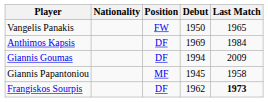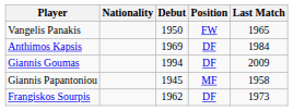 <table class="wikitable" style="text-align:center;margin-left:1em">
 <tr>
 <th>Player</th>
 <th>Nationality</th>
+<th>Debut</th>
 <th>Position</th>
-<th>Debut</th>
 <th>Last Match</th>
 </tr>
 <tr>
 <td style="text-align:left;">Vangelis Panakis</td>
 <td></td>
+<td>1950</td>
 <td><a href='#'>FW</a></td>
-<td>1950</td>
 <td>1965</td>
 </tr>
 <tr>
 <td style="text-align:left;"><a href='#'>Anthimos Kapsis</a></td>
 <td></td>
+<td>1969</td>
 <td><a href='#'>DF</a></td>
-<td>1969</td>
 <td>1984</td>
 </tr>
 <tr>
 <td style="text-align:left;"><a href='#'>Giannis Goumas</a></td>
 <td></td>
+<td>1994</td>
 <td><a href='#'>DF</a></td>
-<td>1994</td>
 <td>2009</td>
 </tr>
 <tr>
 <td style="text-align:left;">Giannis Papantoniou</td>
 <td></td>
+<td>1945</td>
 <td><a href='#'>MF</a></td>
-<td>1945</td>
 <td>1958</td>
 </tr>
 <tr>
 <td style="text-align:left;"><a href='#'>Frangiskos Sourpis</a></td>
 <td></td>
+<td>1962</td>
 <td><a href='#'>DF</a></td>
-<td>1962</td>
-<td><strong>1973</strong></td>
+<td>1973</td>
 </tr>
 </table>
